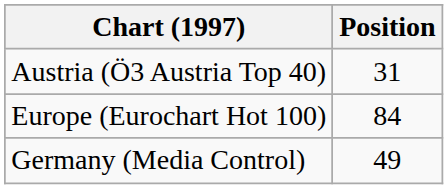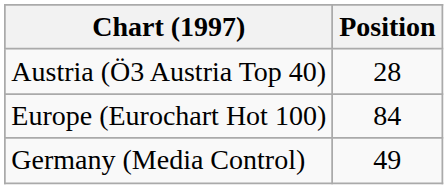 <table class="wikitable plainrowheaders" style="text-align:center">
 <tr>
 <th scope="col">Chart (1997)</th>
 <th scope="col">Position</th>
 </tr>
 <tr>
 <td align="left">Austria (Ö3 Austria Top 40)</td>
-<td align="center">31</td>
+<td align="center">28</td>
 </tr>
 <tr>
 <td align="left">Europe (Eurochart Hot 100)</td>
 <td align="center">84</td>
 </tr>
 <tr>
 <td align="left">Germany (Media Control)</td>
 <td align="center">49</td>
 </tr>
 </table>
